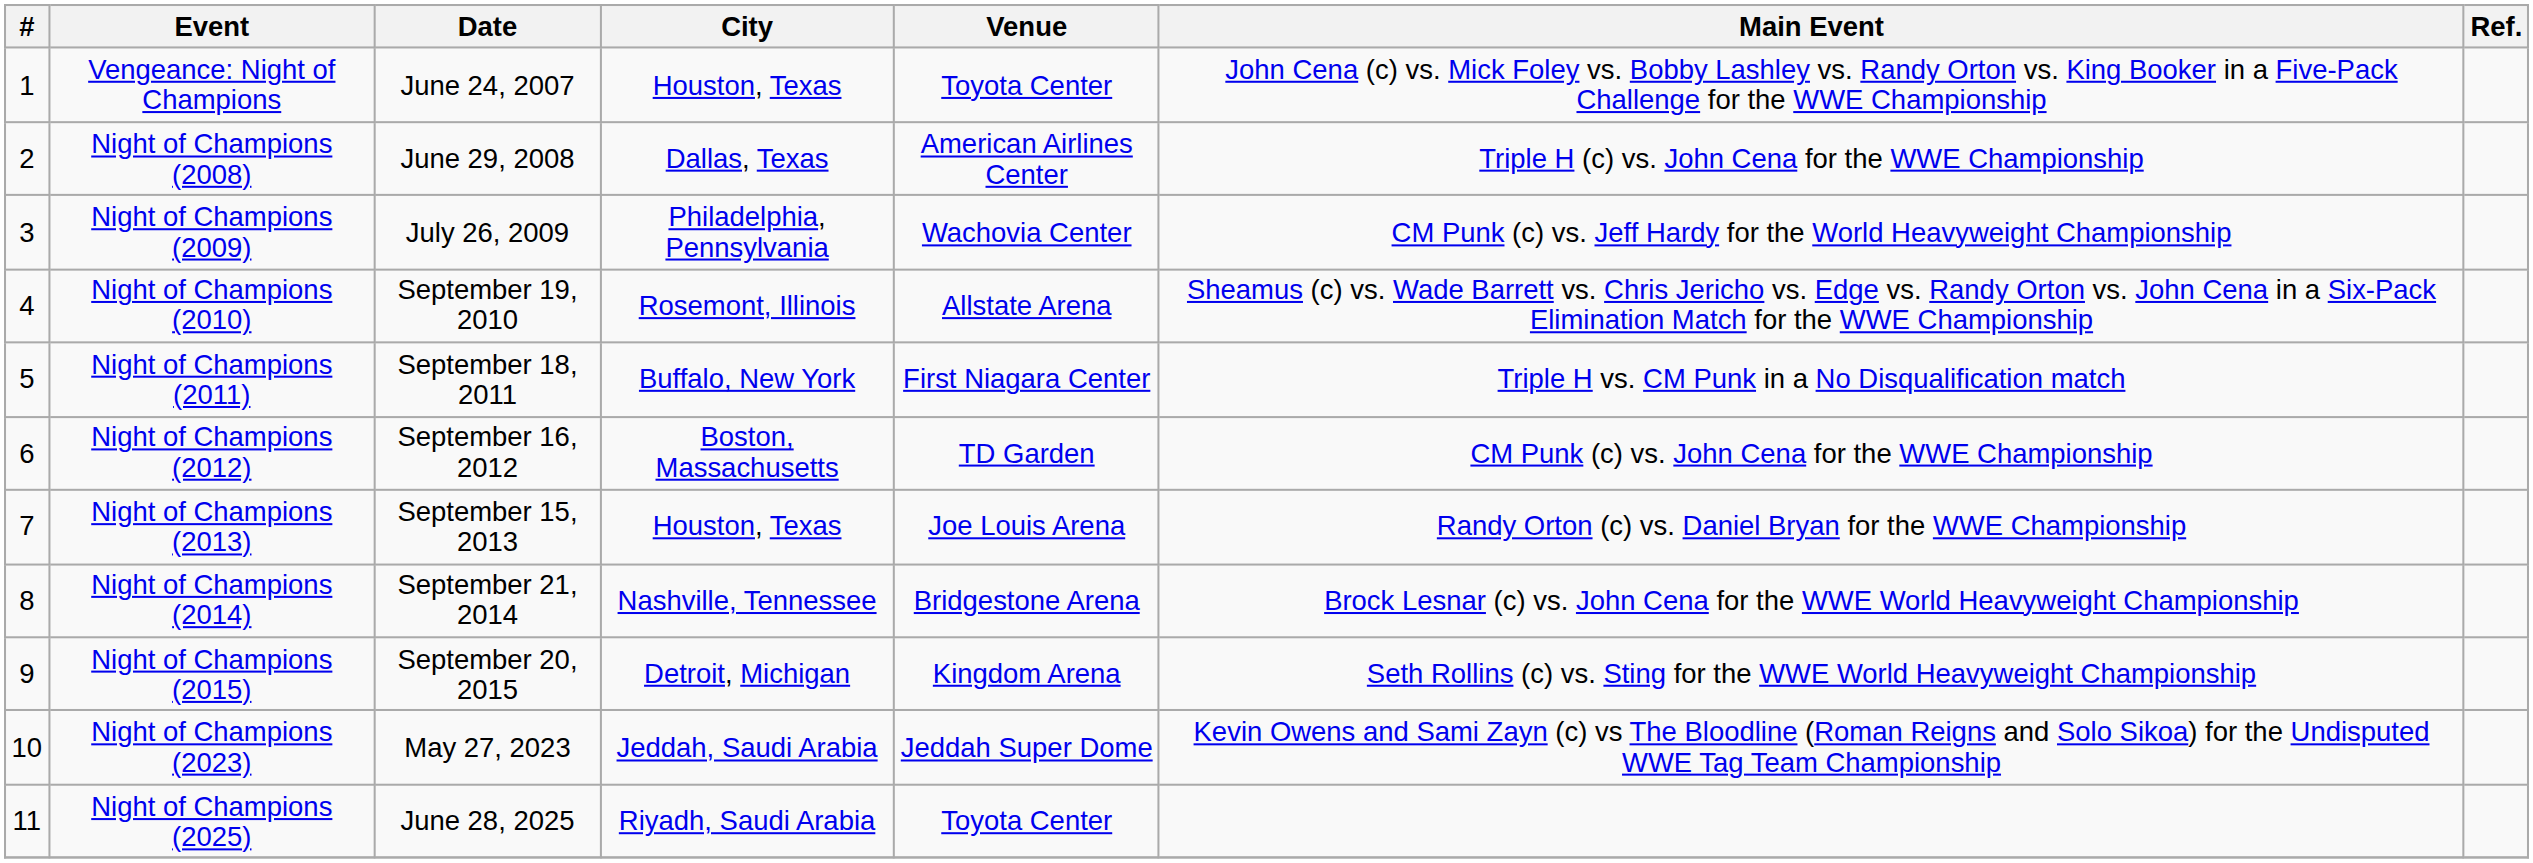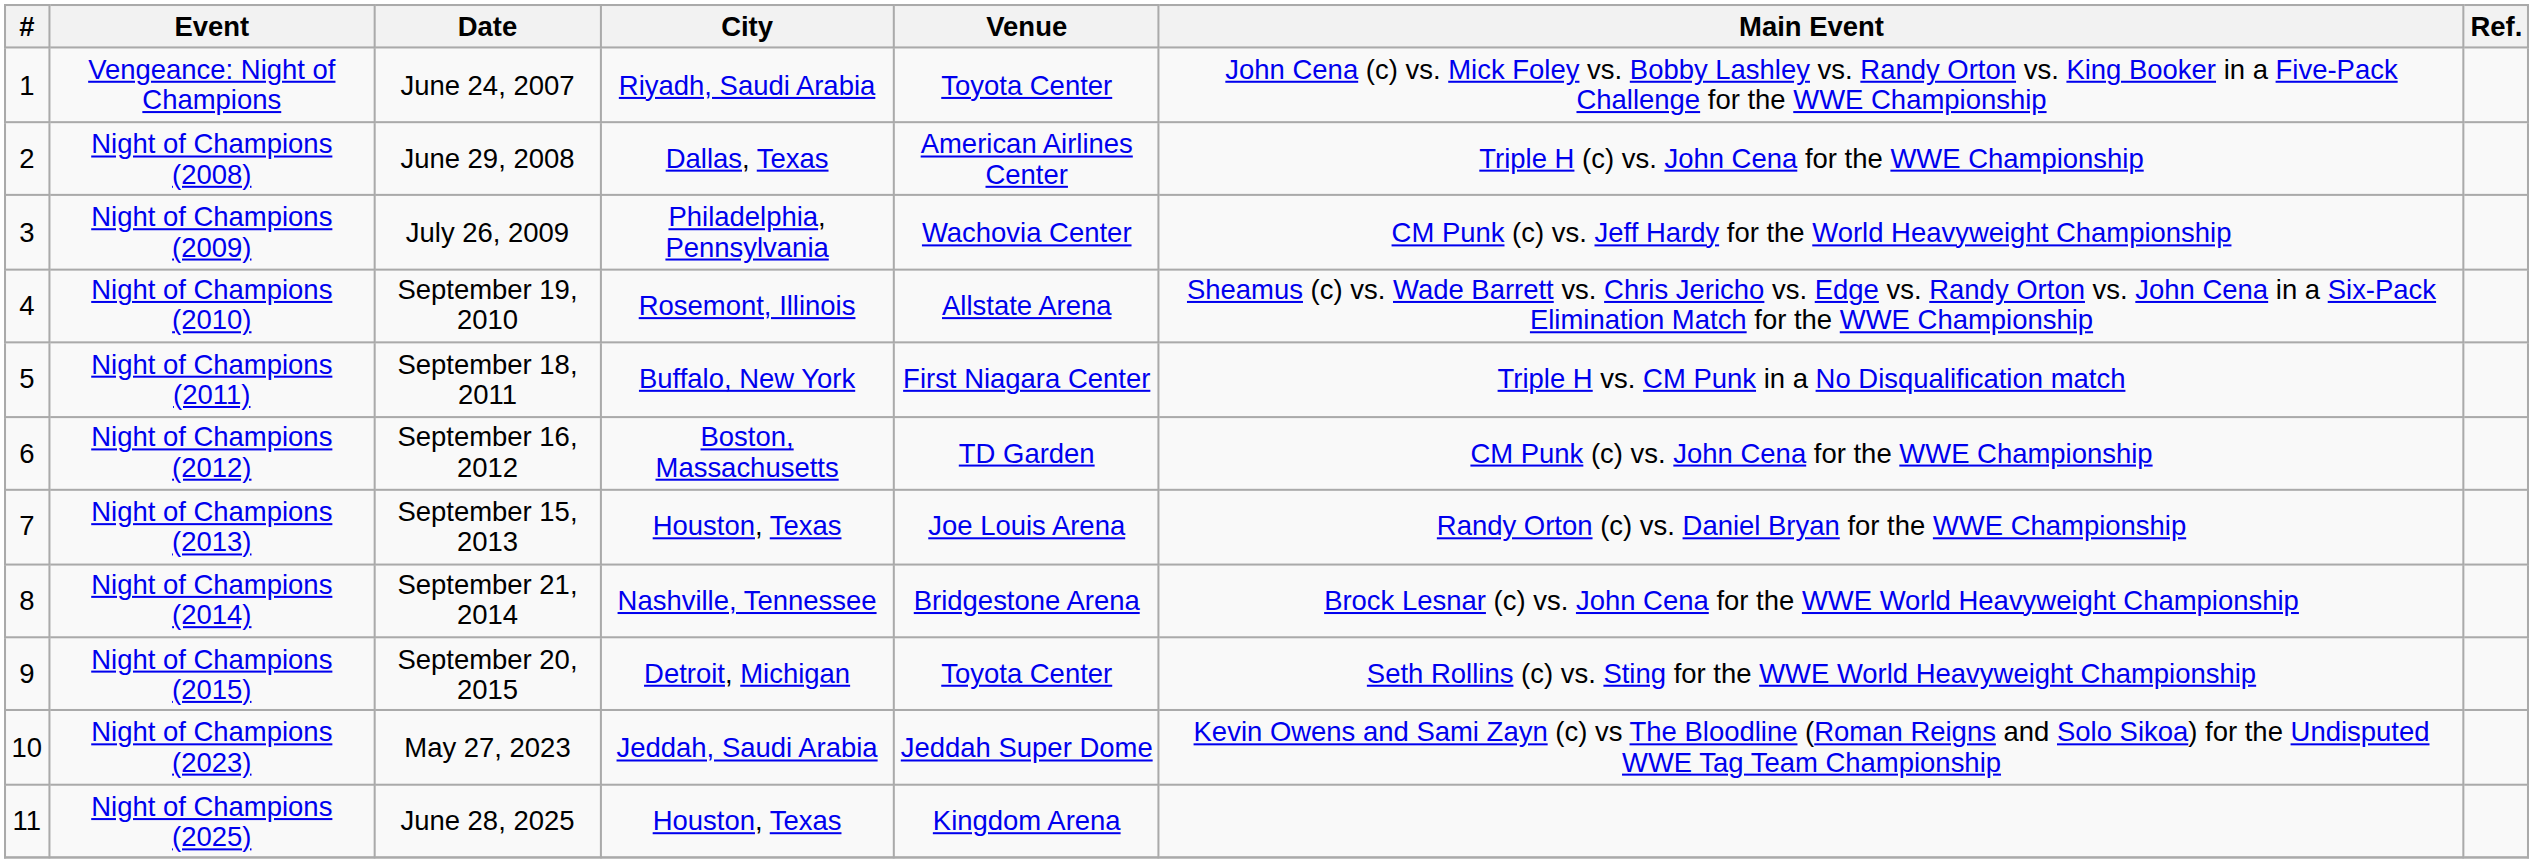 <table class="sortable wikitable succession-box" style="font-size:85%; text-align:center;">
 <tr>
 <th>#</th>
 <th>Event</th>
 <th>Date</th>
 <th>City</th>
 <th>Venue</th>
 <th>Main Event</th>
 <th>Ref.</th>
 </tr>
 <tr>
 <td>1</td>
 <td><a href='#'>Vengeance: Night of Champions</a></td>
 <td>June 24, 2007</td>
-<td><a href='#'>Houston</a>, <a href='#'>Texas</a></td>
+<td><a href='#'>Riyadh, Saudi Arabia</a></td>
 <td><a href='#'>Toyota Center</a></td>
 <td><a href='#'>John Cena</a> (c) vs. <a href='#'>Mick Foley</a> vs. <a href='#'>Bobby Lashley</a> vs. <a href='#'>Randy Orton</a> vs. <a href='#'>King Booker</a> in a <a href='#'>Five-Pack Challenge</a> for the <a href='#'>WWE Championship</a></td>
 <td></td>
 </tr>
 <tr>
 <td>2</td>
 <td><a href='#'>Night of Champions (2008)</a></td>
 <td>June 29, 2008</td>
 <td><a href='#'>Dallas</a>, <a href='#'>Texas</a></td>
 <td><a href='#'>American Airlines Center</a></td>
 <td><a href='#'>Triple H</a> (c) vs. <a href='#'>John Cena</a> for the <a href='#'>WWE Championship</a></td>
 <td></td>
 </tr>
 <tr>
 <td>3</td>
 <td><a href='#'>Night of Champions (2009)</a></td>
 <td>July 26, 2009</td>
 <td><a href='#'>Philadelphia</a>, <a href='#'>Pennsylvania</a></td>
 <td><a href='#'>Wachovia Center</a></td>
 <td><a href='#'>CM Punk</a> (c) vs. <a href='#'>Jeff Hardy</a> for the <a href='#'>World Heavyweight Championship</a></td>
 <td></td>
 </tr>
 <tr>
 <td>4</td>
 <td><a href='#'>Night of Champions (2010)</a></td>
 <td>September 19, 2010</td>
 <td><a href='#'>Rosemont, Illinois</a></td>
 <td><a href='#'>Allstate Arena</a></td>
 <td><a href='#'>Sheamus</a> (c) vs. <a href='#'>Wade Barrett</a> vs. <a href='#'>Chris Jericho</a> vs. <a href='#'>Edge</a> vs. <a href='#'>Randy Orton</a> vs. <a href='#'>John Cena</a> in a <a href='#'>Six-Pack Elimination Match</a> for the <a href='#'>WWE Championship</a></td>
 <td></td>
 </tr>
 <tr>
 <td>5</td>
 <td><a href='#'>Night of Champions (2011)</a></td>
 <td>September 18, 2011</td>
 <td><a href='#'>Buffalo, New York</a></td>
 <td><a href='#'>First Niagara Center</a></td>
 <td><a href='#'>Triple H</a> vs. <a href='#'>CM Punk</a> in a <a href='#'>No Disqualification match</a></td>
 <td></td>
 </tr>
 <tr>
 <td>6</td>
 <td><a href='#'>Night of Champions (2012)</a></td>
 <td>September 16, 2012</td>
 <td><a href='#'>Boston, Massachusetts</a></td>
 <td><a href='#'>TD Garden</a></td>
 <td><a href='#'>CM Punk</a> (c) vs. <a href='#'>John Cena</a> for the <a href='#'>WWE Championship</a></td>
 <td></td>
 </tr>
 <tr>
 <td>7</td>
 <td><a href='#'>Night of Champions (2013)</a></td>
 <td>September 15, 2013</td>
 <td><a href='#'>Houston</a>, <a href='#'>Texas</a></td>
 <td><a href='#'>Joe Louis Arena</a></td>
 <td><a href='#'>Randy Orton</a> (c) vs. <a href='#'>Daniel Bryan</a> for the <a href='#'>WWE Championship</a></td>
 <td></td>
 </tr>
 <tr>
 <td>8</td>
 <td><a href='#'>Night of Champions (2014)</a></td>
 <td>September 21, 2014</td>
 <td><a href='#'>Nashville, Tennessee</a></td>
 <td><a href='#'>Bridgestone Arena</a></td>
 <td><a href='#'>Brock Lesnar</a> (c) vs. <a href='#'>John Cena</a> for the <a href='#'>WWE World Heavyweight Championship</a></td>
 <td></td>
 </tr>
 <tr>
 <td>9</td>
 <td><a href='#'>Night of Champions (2015)</a></td>
 <td>September 20, 2015</td>
 <td><a href='#'>Detroit</a>, <a href='#'>Michigan</a></td>
-<td><a href='#'>Kingdom Arena</a></td>
+<td><a href='#'>Toyota Center</a></td>
 <td><a href='#'>Seth Rollins</a> (c) vs. <a href='#'>Sting</a> for the <a href='#'>WWE World Heavyweight Championship</a></td>
 <td></td>
 </tr>
 <tr>
 <td>10</td>
 <td><a href='#'>Night of Champions (2023)</a></td>
 <td>May 27, 2023</td>
 <td><a href='#'>Jeddah, Saudi Arabia</a></td>
 <td><a href='#'>Jeddah Super Dome</a></td>
 <td><a href='#'>Kevin Owens and Sami Zayn</a> (c) vs <a href='#'>The Bloodline</a> (<a href='#'>Roman Reigns</a> and <a href='#'>Solo Sikoa</a>) for the <a href='#'>Undisputed WWE Tag Team Championship</a></td>
 <td></td>
 </tr>
 <tr>
 <td>11</td>
 <td><a href='#'>Night of Champions (2025)</a></td>
 <td>June 28, 2025</td>
-<td><a href='#'>Riyadh, Saudi Arabia</a></td>
-<td><a href='#'>Toyota Center</a></td>
+<td><a href='#'>Houston</a>, <a href='#'>Texas</a></td>
+<td><a href='#'>Kingdom Arena</a></td>
 <td></td>
 <td></td>
 </tr>
 <tr>
 </tr>
 </table>
